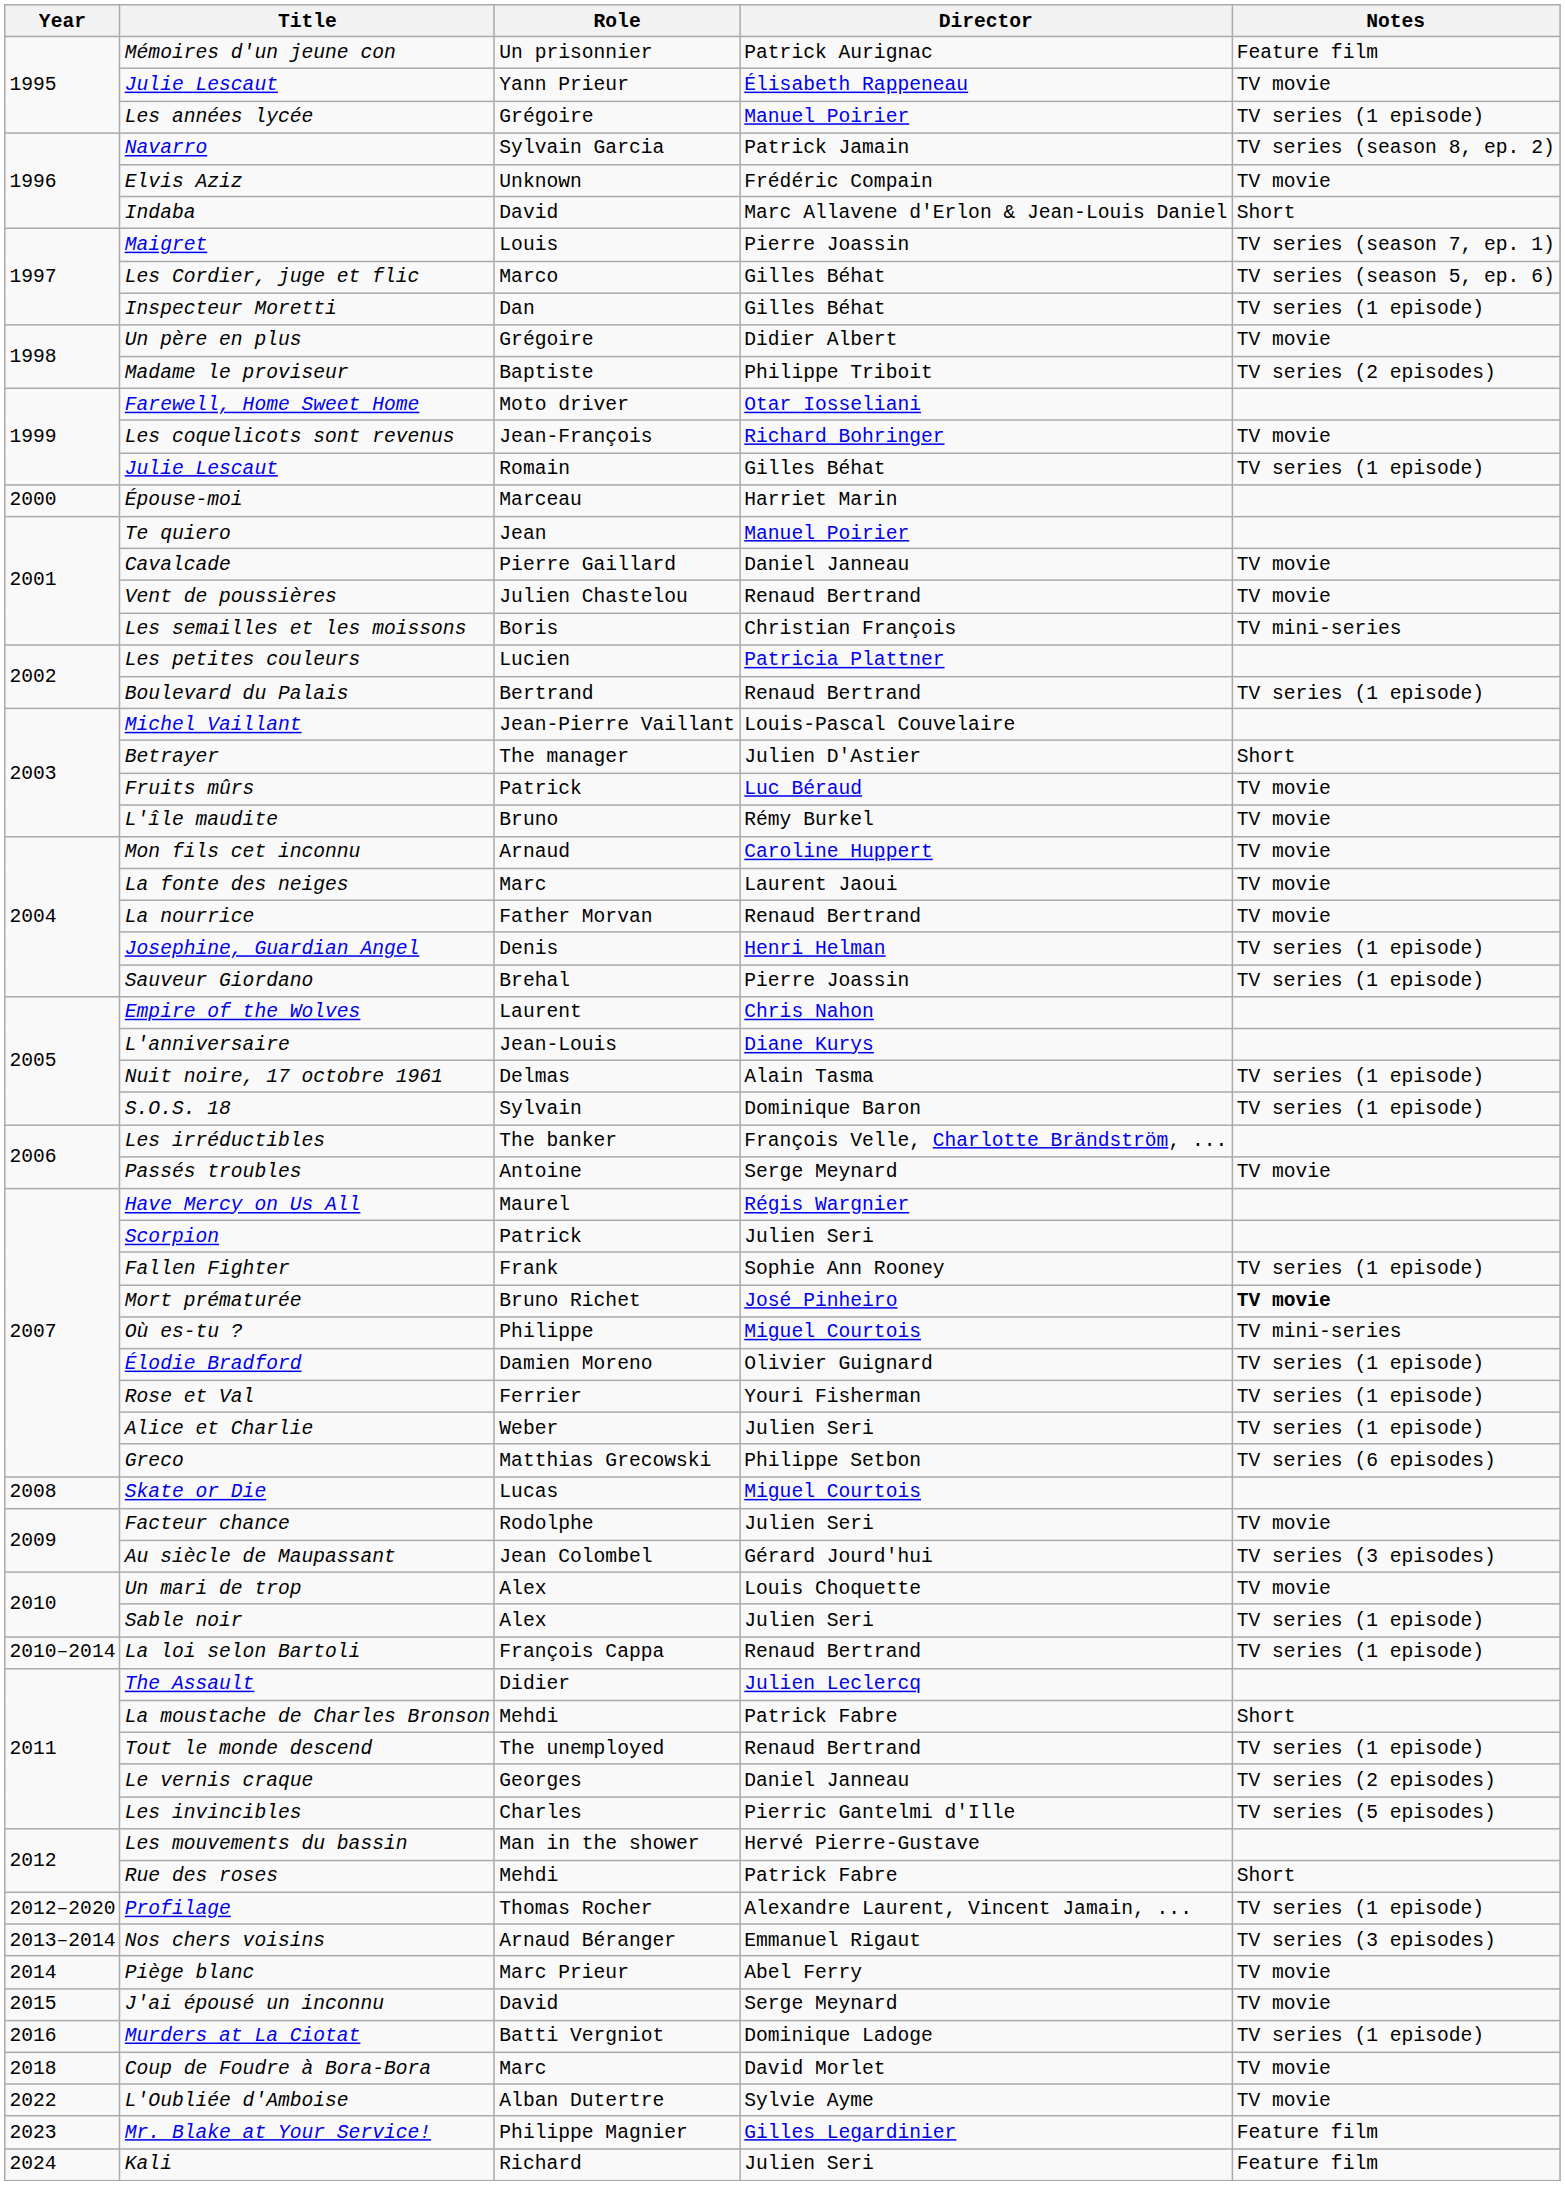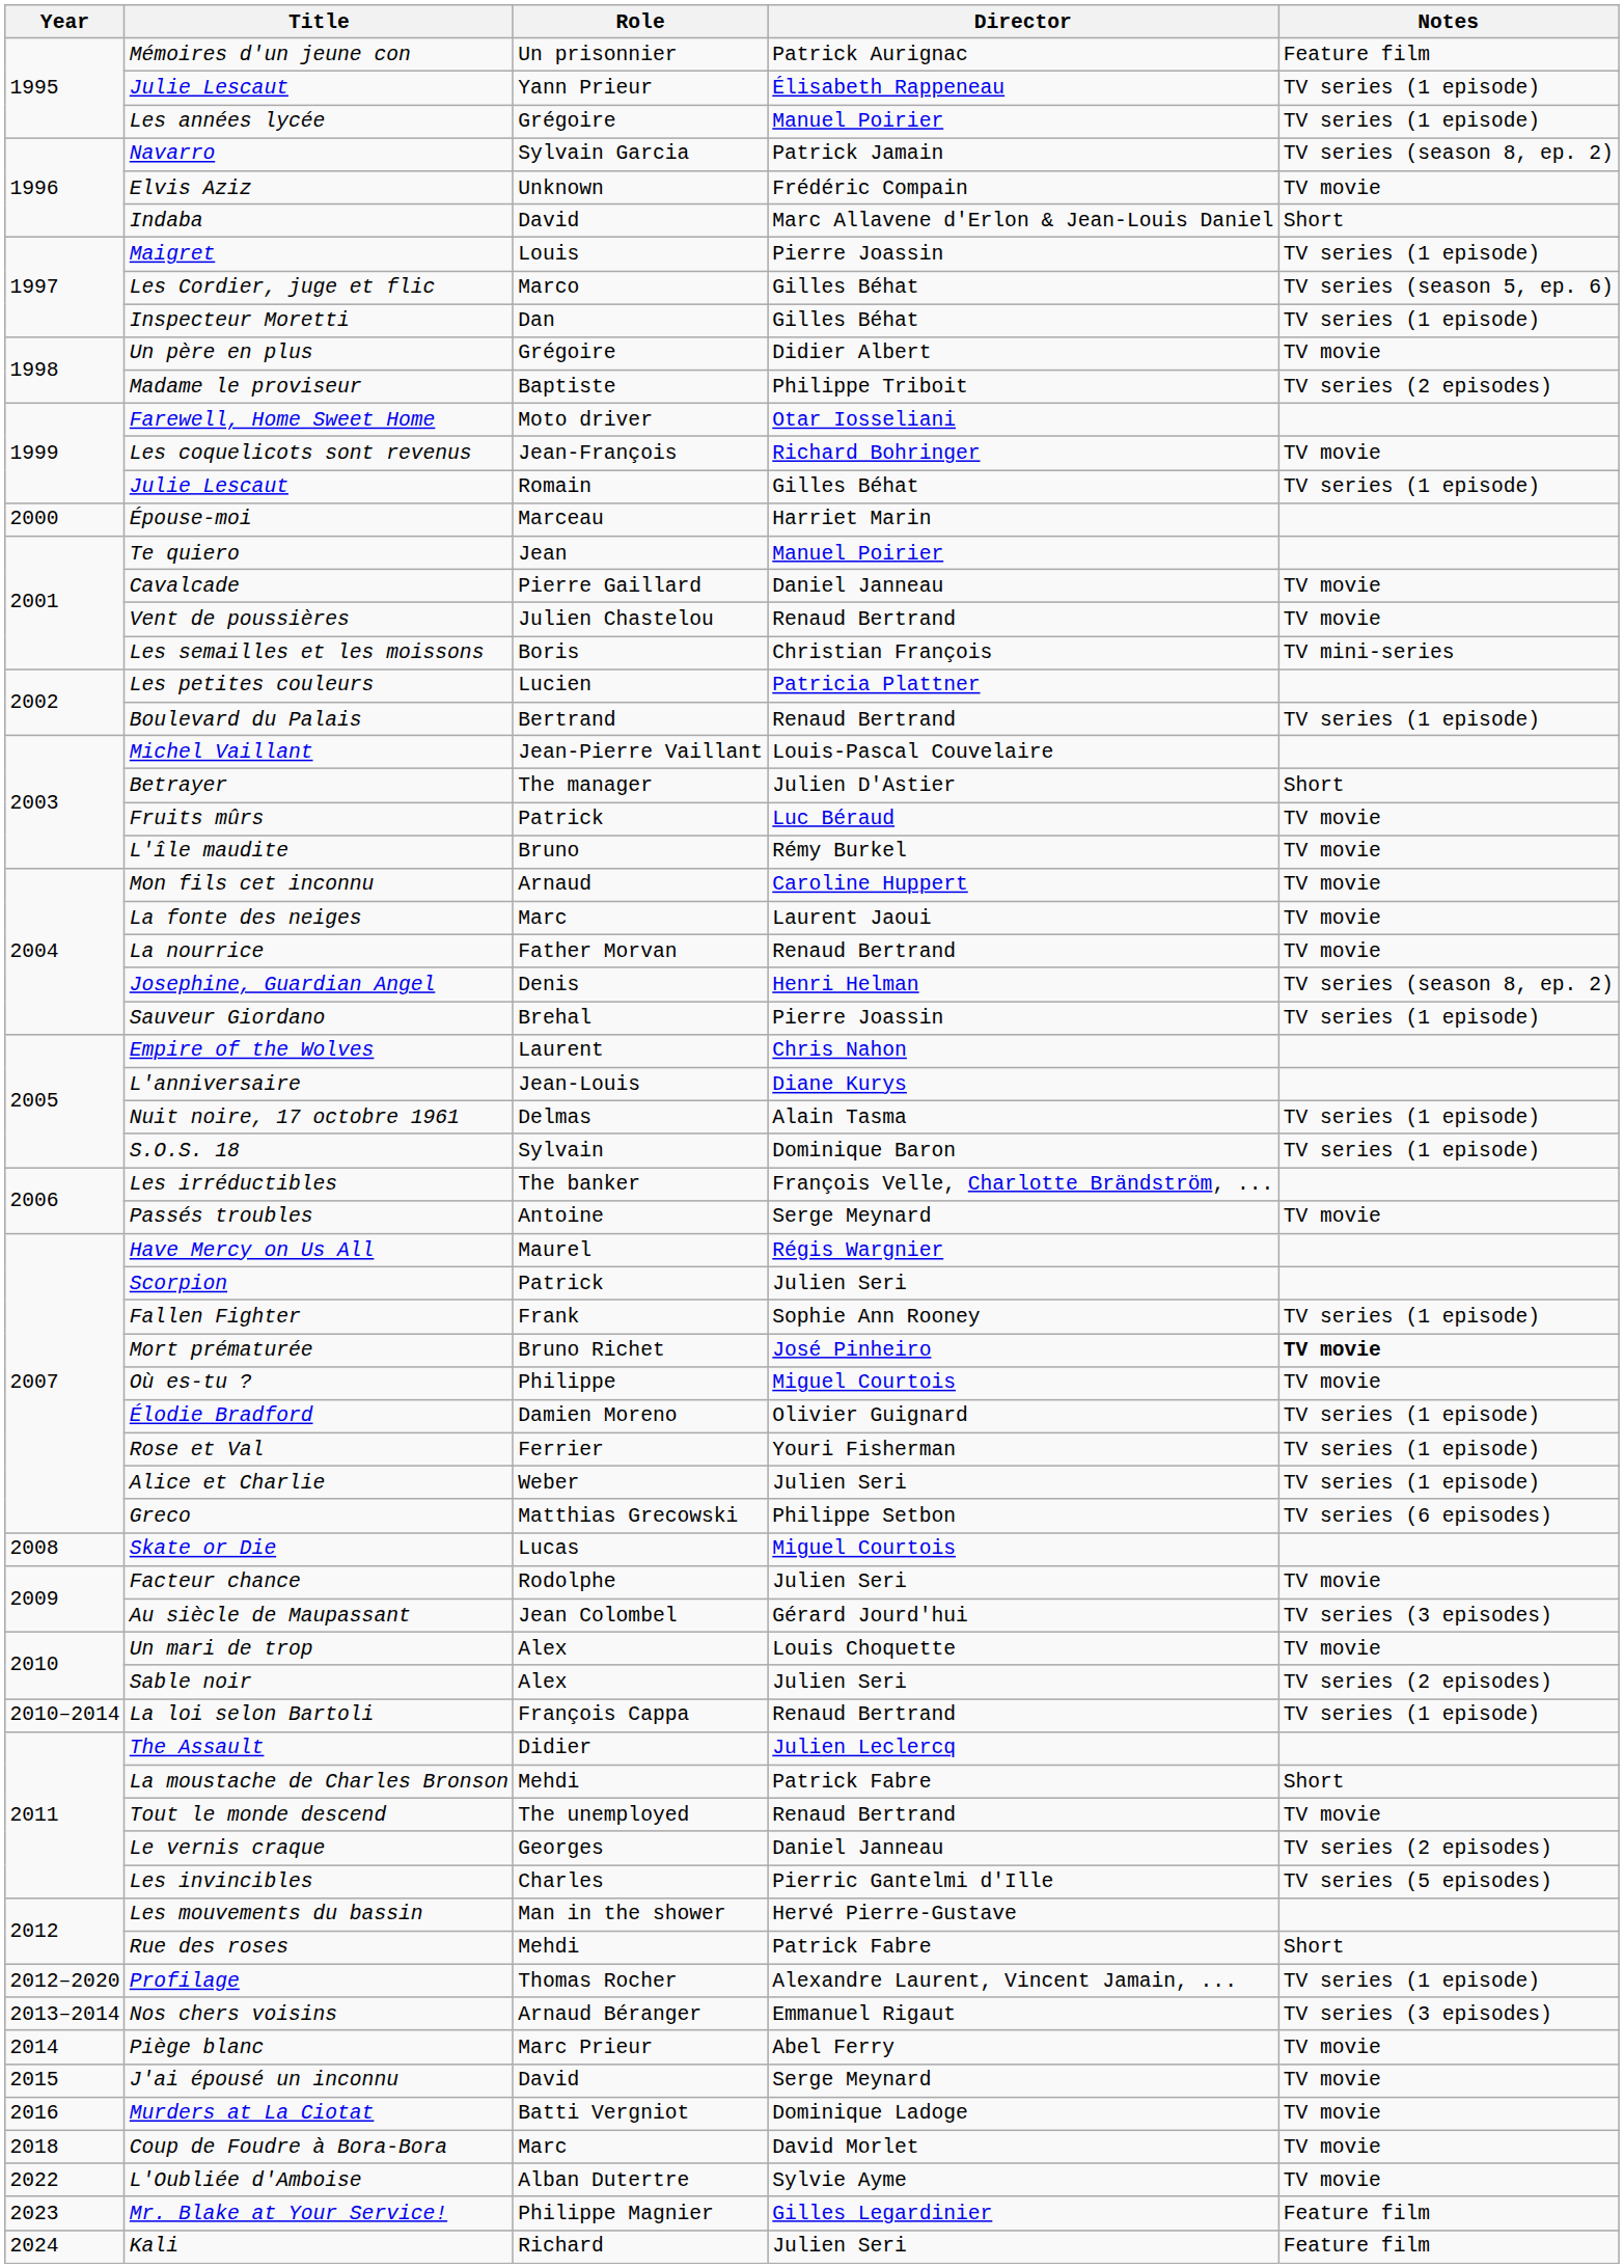 <table class="wikitable sortable">
 <tr>
 <th>Year</th>
 <th>Title</th>
 <th>Role</th>
 <th>Director</th>
 <th class="unsortable">Notes</th>
 </tr>
 <tr>
 <td rowspan=3>1995</td>
 <td><em>Mémoires d'un jeune con</em></td>
 <td>Un prisonnier</td>
 <td>Patrick Aurignac</td>
 <td>Feature film</td>
 </tr>
 <tr>
 <td><em><a href='#'>Julie Lescaut</a></em></td>
 <td>Yann Prieur</td>
 <td><a href='#'>Élisabeth Rappeneau</a></td>
-<td>TV movie</td>
+<td>TV series (1 episode)</td>
 </tr>
 <tr>
 <td><em>Les années lycée</em></td>
 <td>Grégoire</td>
 <td><a href='#'>Manuel Poirier</a></td>
 <td>TV series (1 episode)</td>
 </tr>
 <tr>
 <td rowspan=3>1996</td>
 <td><em><a href='#'>Navarro</a></em></td>
 <td>Sylvain Garcia</td>
 <td>Patrick Jamain</td>
 <td>TV series (season 8, ep. 2)</td>
 </tr>
 <tr>
 <td><em>Elvis Aziz</em></td>
 <td>Unknown</td>
 <td>Frédéric Compain</td>
 <td>TV movie</td>
 </tr>
 <tr>
 <td><em>Indaba</em></td>
 <td>David</td>
 <td>Marc Allavene d'Erlon & Jean-Louis Daniel</td>
 <td>Short</td>
 </tr>
 <tr>
 <td rowspan=3>1997</td>
 <td><em><a href='#'>Maigret</a></em></td>
 <td>Louis</td>
 <td>Pierre Joassin</td>
-<td>TV series (season 7, ep. 1)</td>
+<td>TV series (1 episode)</td>
 </tr>
 <tr>
 <td><em>Les Cordier, juge et flic</em></td>
 <td>Marco</td>
 <td>Gilles Béhat</td>
 <td>TV series (season 5, ep. 6)</td>
 </tr>
 <tr>
 <td><em>Inspecteur Moretti</em></td>
 <td>Dan</td>
 <td>Gilles Béhat</td>
 <td>TV series (1 episode)</td>
 </tr>
 <tr>
 <td rowspan=2>1998</td>
 <td><em>Un père en plus</em></td>
 <td>Grégoire</td>
 <td>Didier Albert</td>
 <td>TV movie</td>
 </tr>
 <tr>
 <td><em>Madame le proviseur</em></td>
 <td>Baptiste</td>
 <td>Philippe Triboit</td>
 <td>TV series (2 episodes)</td>
 </tr>
 <tr>
 <td rowspan=3>1999</td>
 <td><em><a href='#'>Farewell, Home Sweet Home</a></em></td>
 <td>Moto driver</td>
 <td><a href='#'>Otar Iosseliani</a></td>
 <td></td>
 </tr>
 <tr>
 <td><em>Les coquelicots sont revenus</em></td>
 <td>Jean-François</td>
 <td><a href='#'>Richard Bohringer</a></td>
 <td>TV movie</td>
 </tr>
 <tr>
 <td><em><a href='#'>Julie Lescaut</a></em></td>
 <td>Romain</td>
 <td>Gilles Béhat</td>
 <td>TV series (1 episode)</td>
 </tr>
 <tr>
 <td>2000</td>
 <td><em>Épouse-moi</em></td>
 <td>Marceau</td>
 <td>Harriet Marin</td>
 <td></td>
 </tr>
 <tr>
 <td rowspan=4>2001</td>
 <td><em>Te quiero</em></td>
 <td>Jean</td>
 <td><a href='#'>Manuel Poirier</a></td>
 <td></td>
 </tr>
 <tr>
 <td><em>Cavalcade</em></td>
 <td>Pierre Gaillard</td>
 <td>Daniel Janneau</td>
 <td>TV movie</td>
 </tr>
 <tr>
 <td><em>Vent de poussières</em></td>
 <td>Julien Chastelou</td>
 <td>Renaud Bertrand</td>
 <td>TV movie</td>
 </tr>
 <tr>
 <td><em>Les semailles et les moissons</em></td>
 <td>Boris</td>
 <td>Christian François</td>
 <td>TV mini-series</td>
 </tr>
 <tr>
 <td rowspan=2>2002</td>
 <td><em>Les petites couleurs</em></td>
 <td>Lucien</td>
 <td><a href='#'>Patricia Plattner</a></td>
 <td></td>
 </tr>
 <tr>
 <td><em>Boulevard du Palais</em></td>
 <td>Bertrand</td>
 <td>Renaud Bertrand</td>
 <td>TV series (1 episode)</td>
 </tr>
 <tr>
 <td rowspan=4>2003</td>
 <td><em><a href='#'>Michel Vaillant</a></em></td>
 <td>Jean-Pierre Vaillant</td>
 <td>Louis-Pascal Couvelaire</td>
 <td></td>
 </tr>
 <tr>
 <td><em>Betrayer</em></td>
 <td>The manager</td>
 <td>Julien D'Astier</td>
 <td>Short</td>
 </tr>
 <tr>
 <td><em>Fruits mûrs</em></td>
 <td>Patrick</td>
 <td><a href='#'>Luc Béraud</a></td>
 <td>TV movie</td>
 </tr>
 <tr>
 <td><em>L'île maudite</em></td>
 <td>Bruno</td>
 <td>Rémy Burkel</td>
 <td>TV movie</td>
 </tr>
 <tr>
 <td rowspan=5>2004</td>
 <td><em>Mon fils cet inconnu</em></td>
 <td>Arnaud</td>
 <td><a href='#'>Caroline Huppert</a></td>
 <td>TV movie</td>
 </tr>
 <tr>
 <td><em>La fonte des neiges</em></td>
 <td>Marc</td>
 <td>Laurent Jaoui</td>
 <td>TV movie</td>
 </tr>
 <tr>
 <td><em>La nourrice</em></td>
 <td>Father Morvan</td>
 <td>Renaud Bertrand</td>
 <td>TV movie</td>
 </tr>
 <tr>
 <td><em><a href='#'>Josephine, Guardian Angel</a></em></td>
 <td>Denis</td>
 <td><a href='#'>Henri Helman</a></td>
-<td>TV series (1 episode)</td>
+<td>TV series (season 8, ep. 2)</td>
 </tr>
 <tr>
 <td><em>Sauveur Giordano</em></td>
 <td>Brehal</td>
 <td>Pierre Joassin</td>
 <td>TV series (1 episode)</td>
 </tr>
 <tr>
 <td rowspan=4>2005</td>
 <td><em><a href='#'>Empire of the Wolves</a></em></td>
 <td>Laurent</td>
 <td><a href='#'>Chris Nahon</a></td>
 <td></td>
 </tr>
 <tr>
 <td><em>L'anniversaire</em></td>
 <td>Jean-Louis</td>
 <td><a href='#'>Diane Kurys</a></td>
 <td></td>
 </tr>
 <tr>
 <td><em>Nuit noire, 17 octobre 1961</em></td>
 <td>Delmas</td>
 <td>Alain Tasma</td>
 <td>TV series (1 episode)</td>
 </tr>
 <tr>
 <td><em>S.O.S. 18</em></td>
 <td>Sylvain</td>
 <td>Dominique Baron</td>
 <td>TV series (1 episode)</td>
 </tr>
 <tr>
 <td rowspan=2>2006</td>
 <td><em>Les irréductibles</em></td>
 <td>The banker</td>
 <td>François Velle, <a href='#'>Charlotte Brändström</a>, ...</td>
 <td></td>
 </tr>
 <tr>
 <td><em>Passés troubles</em></td>
 <td>Antoine</td>
 <td>Serge Meynard</td>
 <td>TV movie</td>
 </tr>
 <tr>
 <td rowspan=9>2007</td>
 <td><em><a href='#'>Have Mercy on Us All</a></em></td>
 <td>Maurel</td>
 <td><a href='#'>Régis Wargnier</a></td>
 <td></td>
 </tr>
 <tr>
 <td><em><a href='#'>Scorpion</a></em></td>
 <td>Patrick</td>
 <td>Julien Seri</td>
 <td></td>
 </tr>
 <tr>
 <td><em>Fallen Fighter</em></td>
 <td>Frank</td>
 <td>Sophie Ann Rooney</td>
 <td>TV series (1 episode)</td>
 </tr>
 <tr>
 <td><em>Mort prématurée</em></td>
 <td>Bruno Richet</td>
 <td><a href='#'>José Pinheiro</a></td>
 <td><strong>TV movie</strong></td>
 </tr>
 <tr>
 <td><em>Où es-tu ?</em></td>
 <td>Philippe</td>
 <td><a href='#'>Miguel Courtois</a></td>
-<td>TV mini-series</td>
+<td>TV movie</td>
 </tr>
 <tr>
 <td><em><a href='#'>Élodie Bradford</a></em></td>
 <td>Damien Moreno</td>
 <td>Olivier Guignard</td>
 <td>TV series (1 episode)</td>
 </tr>
 <tr>
 <td><em>Rose et Val</em></td>
 <td>Ferrier</td>
 <td>Youri Fisherman</td>
 <td>TV series (1 episode)</td>
 </tr>
 <tr>
 <td><em>Alice et Charlie</em></td>
 <td>Weber</td>
 <td>Julien Seri</td>
 <td>TV series (1 episode)</td>
 </tr>
 <tr>
 <td><em>Greco</em></td>
 <td>Matthias Grecowski</td>
 <td>Philippe Setbon</td>
 <td>TV series (6 episodes)</td>
 </tr>
 <tr>
 <td>2008</td>
 <td><em><a href='#'>Skate or Die</a></em></td>
 <td>Lucas</td>
 <td><a href='#'>Miguel Courtois</a></td>
 <td></td>
 </tr>
 <tr>
 <td rowspan=2>2009</td>
 <td><em>Facteur chance</em></td>
 <td>Rodolphe</td>
 <td>Julien Seri</td>
 <td>TV movie</td>
 </tr>
 <tr>
 <td><em>Au siècle de Maupassant</em></td>
 <td>Jean Colombel</td>
 <td>Gérard Jourd'hui</td>
 <td>TV series (3 episodes)</td>
 </tr>
 <tr>
 <td rowspan=2>2010</td>
 <td><em>Un mari de trop</em></td>
 <td>Alex</td>
 <td>Louis Choquette</td>
 <td>TV movie</td>
 </tr>
 <tr>
 <td><em>Sable noir</em></td>
 <td>Alex</td>
 <td>Julien Seri</td>
-<td>TV series (1 episode)</td>
+<td>TV series (2 episodes)</td>
 </tr>
 <tr>
 <td>2010–2014</td>
 <td><em>La loi selon Bartoli</em></td>
 <td>François Cappa</td>
 <td>Renaud Bertrand</td>
 <td>TV series (1 episode)</td>
 </tr>
 <tr>
 <td rowspan=5>2011</td>
 <td><em><a href='#'>The Assault</a></em></td>
 <td>Didier</td>
 <td><a href='#'>Julien Leclercq</a></td>
 <td></td>
 </tr>
 <tr>
 <td><em>La moustache de Charles Bronson</em></td>
 <td>Mehdi</td>
 <td>Patrick Fabre</td>
 <td>Short</td>
 </tr>
 <tr>
 <td><em>Tout le monde descend</em></td>
 <td>The unemployed</td>
 <td>Renaud Bertrand</td>
-<td>TV series (1 episode)</td>
+<td>TV movie</td>
 </tr>
 <tr>
 <td><em>Le vernis craque</em></td>
 <td>Georges</td>
 <td>Daniel Janneau</td>
 <td>TV series (2 episodes)</td>
 </tr>
 <tr>
 <td><em>Les invincibles</em></td>
 <td>Charles</td>
 <td>Pierric Gantelmi d'Ille</td>
 <td>TV series (5 episodes)</td>
 </tr>
 <tr>
 <td rowspan=2>2012</td>
 <td><em>Les mouvements du bassin</em></td>
 <td>Man in the shower</td>
 <td>Hervé Pierre-Gustave</td>
 <td></td>
 </tr>
 <tr>
 <td><em>Rue des roses</em></td>
 <td>Mehdi</td>
 <td>Patrick Fabre</td>
 <td>Short</td>
 </tr>
 <tr>
 <td>2012–2020</td>
 <td><em><a href='#'>Profilage</a></em></td>
 <td>Thomas Rocher</td>
 <td>Alexandre Laurent, Vincent Jamain, ...</td>
 <td>TV series (1 episode)</td>
 </tr>
 <tr>
 <td>2013–2014</td>
 <td><em>Nos chers voisins</em></td>
 <td>Arnaud Béranger</td>
 <td>Emmanuel Rigaut</td>
 <td>TV series (3 episodes)</td>
 </tr>
 <tr>
 <td>2014</td>
 <td><em>Piège blanc</em></td>
 <td>Marc Prieur</td>
 <td>Abel Ferry</td>
 <td>TV movie</td>
 </tr>
 <tr>
 <td>2015</td>
 <td><em>J'ai épousé un inconnu</em></td>
 <td>David</td>
 <td>Serge Meynard</td>
 <td>TV movie</td>
 </tr>
 <tr>
 <td>2016</td>
 <td><em><a href='#'>Murders at La Ciotat</a></em></td>
 <td>Batti Vergniot</td>
 <td>Dominique Ladoge</td>
-<td>TV series (1 episode)</td>
+<td>TV movie</td>
 </tr>
 <tr>
 <td>2018</td>
 <td><em>Coup de Foudre à Bora-Bora</em></td>
 <td>Marc</td>
 <td>David Morlet</td>
 <td>TV movie</td>
 </tr>
 <tr>
 <td>2022</td>
 <td><em>L'Oubliée d'Amboise</em></td>
 <td>Alban Dutertre</td>
 <td>Sylvie Ayme</td>
 <td>TV movie</td>
 </tr>
 <tr>
 <td>2023</td>
 <td><em><a href='#'>Mr. Blake at Your Service!</a></em></td>
 <td>Philippe Magnier</td>
 <td><a href='#'>Gilles Legardinier</a></td>
 <td>Feature film</td>
 </tr>
 <tr>
 <td>2024</td>
 <td><em>Kali</em></td>
 <td>Richard</td>
 <td>Julien Seri</td>
 <td>Feature film</td>
 </tr>
 </table>
